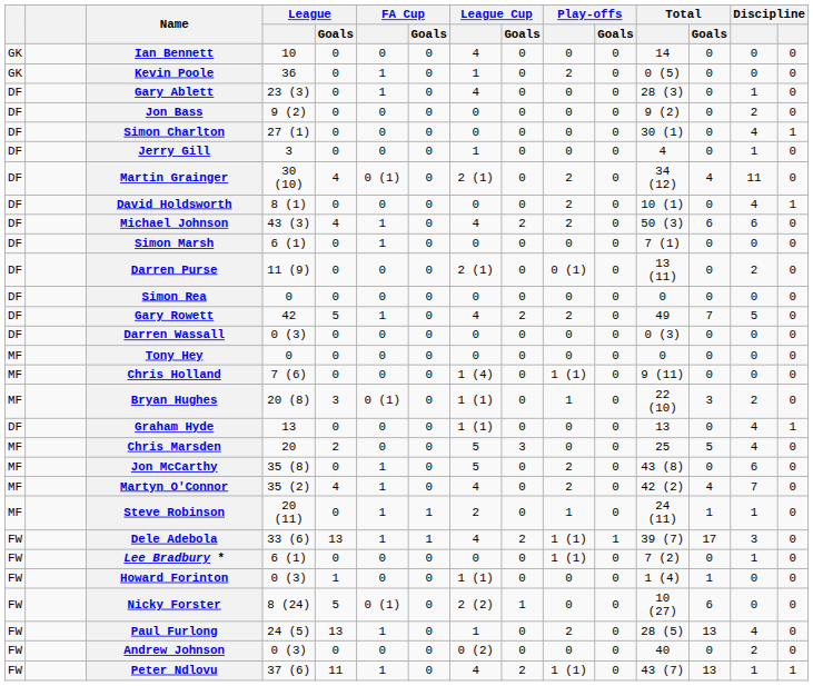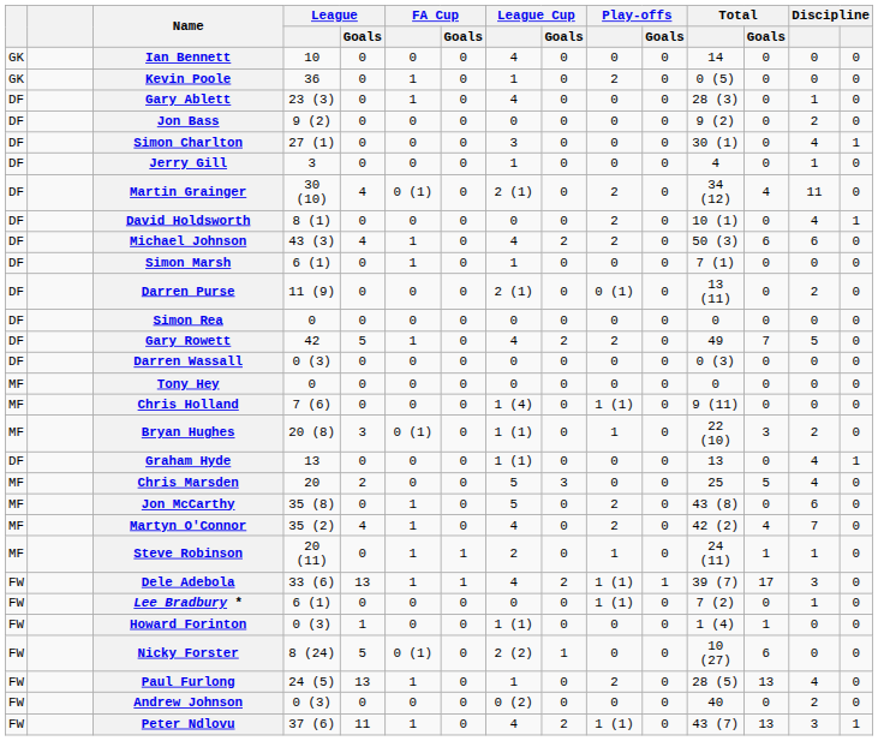 <table class="wikitable plainrowheaders" style="text-align:center;">
 <tr>
 <th rowspan="2" scope="col"></th>
 <th rowspan="2" scope="col" style="width:5em;"></th>
 <th rowspan="2" scope="col" style="width:15em;">Name</th>
 <th colspan="2"><a href='#'>League</a></th>
 <th colspan="2"><a href='#'>FA Cup</a></th>
 <th colspan="2"><a href='#'>League Cup</a></th>
 <th colspan="2"><a href='#'>Play-offs</a></th>
 <th colspan="2">Total</th>
 <th colspan="2">Discipline</th>
 </tr>
 <tr>
 <th scope="col" style="width:4em;"></th>
 <th scope="col">Goals</th>
 <th scope="col" style="width:4em;"></th>
 <th scope="col">Goals</th>
 <th scope="col" style="width:4em;"></th>
 <th scope="col">Goals</th>
 <th scope="col" style="width:4em;"></th>
 <th scope="col">Goals</th>
 <th scope="col" style="width:4em;"></th>
 <th scope="col">Goals</th>
 <th scope="col"></th>
 <th scope="col"></th>
 </tr>
 <tr>
 <td>GK</td>
 <td align="left"></td>
 <th scope="row"><a href='#'>Ian Bennett</a></th>
 <td>10</td>
 <td>0</td>
 <td>0</td>
 <td>0</td>
 <td>4</td>
 <td>0</td>
 <td>0</td>
 <td>0</td>
 <td>14</td>
 <td>0</td>
 <td>0</td>
 <td>0</td>
 </tr>
 <tr>
 <td>GK</td>
 <td align="left"></td>
 <th scope="row"><a href='#'>Kevin Poole</a></th>
 <td>36</td>
 <td>0</td>
 <td>1</td>
 <td>0</td>
 <td>1</td>
 <td>0</td>
 <td>2</td>
 <td>0</td>
 <td>0 (5)</td>
 <td>0</td>
 <td>0</td>
 <td>0</td>
 </tr>
 <tr>
 <td>DF</td>
 <td align="left"></td>
 <th scope="row"><a href='#'>Gary Ablett</a></th>
 <td>23 (3)</td>
 <td>0</td>
 <td>1</td>
 <td>0</td>
 <td>4</td>
 <td>0</td>
 <td>0</td>
 <td>0</td>
 <td>28 (3)</td>
 <td>0</td>
 <td>1</td>
 <td>0</td>
 </tr>
 <tr>
 <td>DF</td>
 <td align="left"></td>
 <th scope="row"><a href='#'>Jon Bass</a></th>
 <td>9 (2)</td>
 <td>0</td>
 <td>0</td>
 <td>0</td>
 <td>0</td>
 <td>0</td>
 <td>0</td>
 <td>0</td>
 <td>9 (2)</td>
 <td>0</td>
 <td>2</td>
 <td>0</td>
 </tr>
 <tr>
 <td>DF</td>
 <td align="left"></td>
 <th scope="row"><a href='#'>Simon Charlton</a></th>
 <td>27 (1)</td>
 <td>0</td>
 <td>0</td>
 <td>0</td>
-<td>0</td>
+<td>3</td>
 <td>0</td>
 <td>0</td>
 <td>0</td>
 <td>30 (1)</td>
 <td>0</td>
 <td>4</td>
 <td>1</td>
 </tr>
 <tr>
 <td>DF</td>
 <td align="left"></td>
 <th scope="row"><a href='#'>Jerry Gill</a></th>
 <td>3</td>
 <td>0</td>
 <td>0</td>
 <td>0</td>
 <td>1</td>
 <td>0</td>
 <td>0</td>
 <td>0</td>
 <td>4</td>
 <td>0</td>
 <td>1</td>
 <td>0</td>
 </tr>
 <tr>
 <td>DF</td>
 <td align="left"></td>
 <th scope="row"><a href='#'>Martin Grainger</a></th>
 <td>30 (10)</td>
 <td>4</td>
 <td>0 (1)</td>
 <td>0</td>
 <td>2 (1)</td>
 <td>0</td>
 <td>2</td>
 <td>0</td>
 <td>34 (12)</td>
 <td>4</td>
 <td>11</td>
 <td>0</td>
 </tr>
 <tr>
 <td>DF</td>
 <td align="left"></td>
 <th scope="row"><a href='#'>David Holdsworth</a></th>
 <td>8 (1)</td>
 <td>0</td>
 <td>0</td>
 <td>0</td>
 <td>0</td>
 <td>0</td>
 <td>2</td>
 <td>0</td>
 <td>10 (1)</td>
 <td>0</td>
 <td>4</td>
 <td>1</td>
 </tr>
 <tr>
 <td>DF</td>
 <td align="left"></td>
 <th scope="row"><a href='#'>Michael Johnson</a></th>
 <td>43 (3)</td>
 <td>4</td>
 <td>1</td>
 <td>0</td>
 <td>4</td>
 <td>2</td>
 <td>2</td>
 <td>0</td>
 <td>50 (3)</td>
 <td>6</td>
 <td>6</td>
 <td>0</td>
 </tr>
 <tr>
 <td>DF</td>
 <td align="left"></td>
 <th scope="row"><a href='#'>Simon Marsh</a></th>
 <td>6 (1)</td>
 <td>0</td>
 <td>1</td>
 <td>0</td>
-<td>0</td>
+<td>1</td>
 <td>0</td>
 <td>0</td>
 <td>0</td>
 <td>7 (1)</td>
 <td>0</td>
 <td>0</td>
 <td>0</td>
 </tr>
 <tr>
 <td>DF</td>
 <td align="left"></td>
 <th scope="row"><a href='#'>Darren Purse</a></th>
 <td>11 (9)</td>
 <td>0</td>
 <td>0</td>
 <td>0</td>
 <td>2 (1)</td>
 <td>0</td>
 <td>0 (1)</td>
 <td>0</td>
 <td>13 (11)</td>
 <td>0</td>
 <td>2</td>
 <td>0</td>
 </tr>
 <tr>
 <td>DF</td>
 <td align="left"></td>
 <th scope="row"><a href='#'>Simon Rea</a></th>
 <td>0</td>
 <td>0</td>
 <td>0</td>
 <td>0</td>
 <td>0</td>
 <td>0</td>
 <td>0</td>
 <td>0</td>
 <td>0</td>
 <td>0</td>
 <td>0</td>
 <td>0</td>
 </tr>
 <tr>
 <td>DF</td>
 <td align="left"></td>
 <th scope="row"><a href='#'>Gary Rowett</a></th>
 <td>42</td>
 <td>5</td>
 <td>1</td>
 <td>0</td>
 <td>4</td>
 <td>2</td>
 <td>2</td>
 <td>0</td>
 <td>49</td>
 <td>7</td>
 <td>5</td>
 <td>0</td>
 </tr>
 <tr>
 <td>DF</td>
 <td align="left"></td>
 <th scope="row"><a href='#'>Darren Wassall</a></th>
 <td>0 (3)</td>
 <td>0</td>
 <td>0</td>
 <td>0</td>
 <td>0</td>
 <td>0</td>
 <td>0</td>
 <td>0</td>
 <td>0 (3)</td>
 <td>0</td>
 <td>0</td>
 <td>0</td>
 </tr>
 <tr>
 <td>MF</td>
 <td align="left"></td>
 <th scope="row"><a href='#'>Tony Hey</a></th>
 <td>0</td>
 <td>0</td>
 <td>0</td>
 <td>0</td>
 <td>0</td>
 <td>0</td>
 <td>0</td>
 <td>0</td>
 <td>0</td>
 <td>0</td>
 <td>0</td>
 <td>0</td>
 </tr>
 <tr>
 <td>MF</td>
 <td align="left"></td>
 <th scope="row"><a href='#'>Chris Holland</a></th>
 <td>7 (6)</td>
 <td>0</td>
 <td>0</td>
 <td>0</td>
 <td>1 (4)</td>
 <td>0</td>
 <td>1 (1)</td>
 <td>0</td>
 <td>9 (11)</td>
 <td>0</td>
 <td>0</td>
 <td>0</td>
 </tr>
 <tr>
 <td>MF</td>
 <td align="left"></td>
 <th scope="row"><a href='#'>Bryan Hughes</a></th>
 <td>20 (8)</td>
 <td>3</td>
 <td>0 (1)</td>
 <td>0</td>
 <td>1 (1)</td>
 <td>0</td>
 <td>1</td>
 <td>0</td>
 <td>22 (10)</td>
 <td>3</td>
 <td>2</td>
 <td>0</td>
 </tr>
 <tr>
 <td>DF</td>
 <td align="left"></td>
 <th scope="row"><a href='#'>Graham Hyde</a></th>
 <td>13</td>
 <td>0</td>
 <td>0</td>
 <td>0</td>
 <td>1 (1)</td>
 <td>0</td>
 <td>0</td>
 <td>0</td>
 <td>13</td>
 <td>0</td>
 <td>4</td>
 <td>1</td>
 </tr>
 <tr>
 <td>MF</td>
 <td align="left"></td>
 <th scope="row"><a href='#'>Chris Marsden</a> </th>
 <td>20</td>
 <td>2</td>
 <td>0</td>
 <td>0</td>
 <td>5</td>
 <td>3</td>
 <td>0</td>
 <td>0</td>
 <td>25</td>
 <td>5</td>
 <td>4</td>
 <td>0</td>
 </tr>
 <tr>
 <td>MF</td>
 <td align="left"></td>
 <th scope="row"><a href='#'>Jon McCarthy</a></th>
 <td>35 (8)</td>
 <td>0</td>
 <td>1</td>
 <td>0</td>
 <td>5</td>
 <td>0</td>
 <td>2</td>
 <td>0</td>
 <td>43 (8)</td>
 <td>0</td>
 <td>6</td>
 <td>0</td>
 </tr>
 <tr>
 <td>MF</td>
 <td align="left"></td>
 <th scope="row"><a href='#'>Martyn O'Connor</a></th>
 <td>35 (2)</td>
 <td>4</td>
 <td>1</td>
 <td>0</td>
 <td>4</td>
 <td>0</td>
 <td>2</td>
 <td>0</td>
 <td>42 (2)</td>
 <td>4</td>
 <td>7</td>
 <td>0</td>
 </tr>
 <tr>
 <td>MF</td>
 <td align="left"></td>
 <th scope="row"><a href='#'>Steve Robinson</a></th>
 <td>20 (11)</td>
 <td>0</td>
 <td>1</td>
 <td>1</td>
 <td>2</td>
 <td>0</td>
 <td>1</td>
 <td>0</td>
 <td>24 (11)</td>
 <td>1</td>
 <td>1</td>
 <td>0</td>
 </tr>
 <tr>
 <td>FW</td>
 <td align="left"></td>
 <th scope="row"><a href='#'>Dele Adebola</a></th>
 <td>33 (6)</td>
 <td>13</td>
 <td>1</td>
 <td>1</td>
 <td>4</td>
 <td>2</td>
 <td>1 (1)</td>
 <td>1</td>
 <td>39 (7)</td>
 <td>17</td>
 <td>3</td>
 <td>0</td>
 </tr>
 <tr>
 <td>FW</td>
 <td align="left"></td>
 <th scope="row"><em><a href='#'>Lee Bradbury</a></em> *</th>
 <td>6 (1)</td>
 <td>0</td>
 <td>0</td>
 <td>0</td>
 <td>0</td>
 <td>0</td>
 <td>1 (1)</td>
 <td>0</td>
 <td>7 (2)</td>
 <td>0</td>
 <td>1</td>
 <td>0</td>
 </tr>
 <tr>
 <td>FW</td>
 <td align="left"></td>
 <th scope="row"><a href='#'>Howard Forinton</a></th>
 <td>0 (3)</td>
 <td>1</td>
 <td>0</td>
 <td>0</td>
 <td>1 (1)</td>
 <td>0</td>
 <td>0</td>
 <td>0</td>
 <td>1 (4)</td>
 <td>1</td>
 <td>0</td>
 <td>0</td>
 </tr>
 <tr>
 <td>FW</td>
 <td align="left"></td>
 <th scope="row"><a href='#'>Nicky Forster</a></th>
 <td>8 (24)</td>
 <td>5</td>
 <td>0 (1)</td>
 <td>0</td>
 <td>2 (2)</td>
 <td>1</td>
 <td>0</td>
 <td>0</td>
 <td>10 (27)</td>
 <td>6</td>
 <td>0</td>
 <td>0</td>
 </tr>
 <tr>
 <td>FW</td>
 <td align="left"></td>
 <th scope="row"><a href='#'>Paul Furlong</a></th>
 <td>24 (5)</td>
 <td>13</td>
 <td>1</td>
 <td>0</td>
 <td>1</td>
 <td>0</td>
 <td>2</td>
 <td>0</td>
 <td>28 (5)</td>
 <td>13</td>
 <td>4</td>
 <td>0</td>
 </tr>
 <tr>
 <td>FW</td>
 <td align="left"></td>
 <th scope="row"><a href='#'>Andrew Johnson</a></th>
 <td>0 (3)</td>
 <td>0</td>
 <td>0</td>
 <td>0</td>
 <td>0 (2)</td>
 <td>0</td>
 <td>0</td>
 <td>0</td>
 <td>40</td>
 <td>0</td>
 <td>2</td>
 <td>0</td>
 </tr>
 <tr>
 <td>FW</td>
 <td align="left"></td>
 <th scope="row"><a href='#'>Peter Ndlovu</a></th>
 <td>37 (6)</td>
 <td>11</td>
 <td>1</td>
 <td>0</td>
 <td>4</td>
 <td>2</td>
 <td>1 (1)</td>
 <td>0</td>
 <td>43 (7)</td>
 <td>13</td>
-<td>1</td>
+<td>3</td>
 <td>1</td>
 </tr>
 </table>
